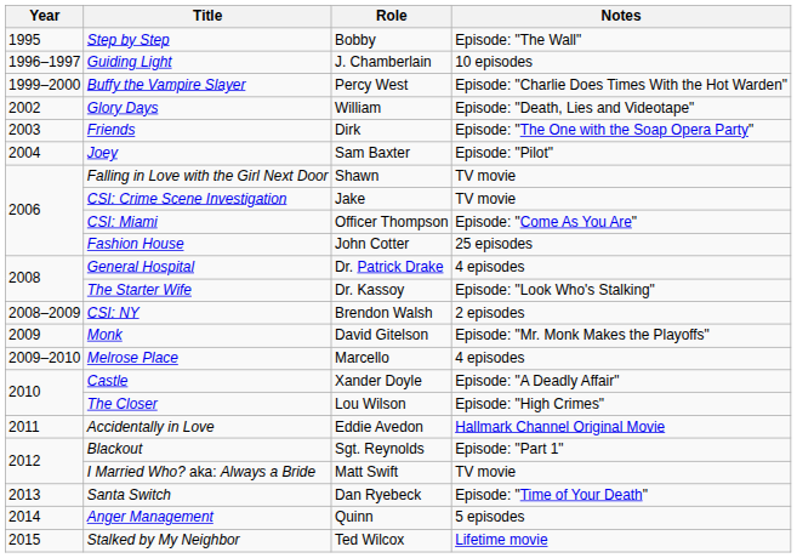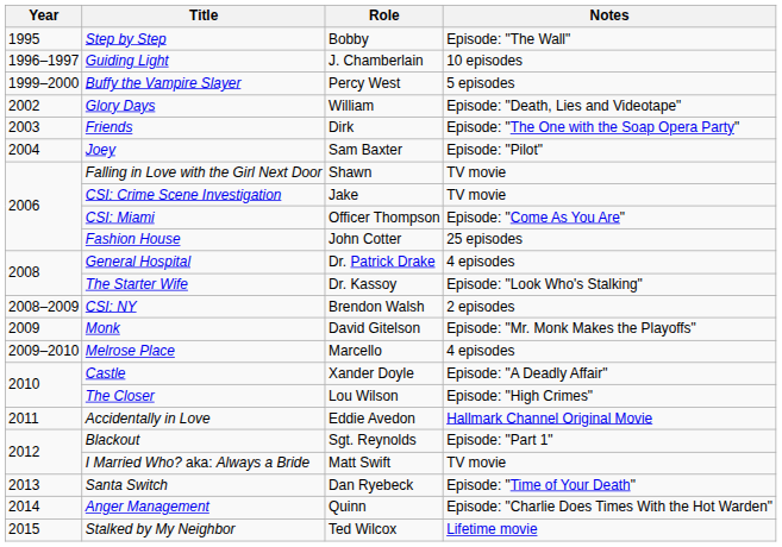 <table class="wikitable sortable">
 <tr>
 <th>Year</th>
 <th>Title</th>
 <th>Role</th>
 <th class="unsortable">Notes</th>
 </tr>
 <tr>
 <td>1995</td>
 <td><em><a href='#'>Step by Step</a></em></td>
 <td>Bobby</td>
 <td>Episode: "The Wall"</td>
 </tr>
 <tr>
 <td>1996–1997</td>
 <td><em><a href='#'>Guiding Light</a></em></td>
 <td>J. Chamberlain</td>
 <td>10 episodes</td>
 </tr>
 <tr>
 <td>1999–2000</td>
 <td><em><a href='#'>Buffy the Vampire Slayer</a></em></td>
 <td>Percy West</td>
-<td>Episode: "Charlie Does Times With the Hot Warden"</td>
+<td>5 episodes</td>
 </tr>
 <tr>
 <td>2002</td>
 <td><em><a href='#'>Glory Days</a></em></td>
 <td>William</td>
 <td>Episode: "Death, Lies and Videotape"</td>
 </tr>
 <tr>
 <td>2003</td>
 <td><em><a href='#'>Friends</a></em></td>
 <td>Dirk</td>
 <td>Episode: "<a href='#'>The One with the Soap Opera Party</a>"</td>
 </tr>
 <tr>
 <td>2004</td>
 <td><em><a href='#'>Joey</a></em></td>
 <td>Sam Baxter</td>
 <td>Episode: "Pilot"</td>
 </tr>
 <tr>
 <td rowspan="4">2006</td>
 <td><em>Falling in Love with the Girl Next Door</em></td>
 <td>Shawn</td>
 <td>TV movie</td>
 </tr>
 <tr>
 <td><em><a href='#'>CSI: Crime Scene Investigation</a></em></td>
 <td>Jake</td>
 <td>TV movie</td>
 </tr>
 <tr>
 <td><em><a href='#'>CSI: Miami</a></em></td>
 <td>Officer Thompson</td>
 <td>Episode: "<a href='#'>Come As You Are</a>"</td>
 </tr>
 <tr>
 <td><em><a href='#'>Fashion House</a></em></td>
 <td>John Cotter</td>
 <td>25 episodes</td>
 </tr>
 <tr>
 <td rowspan="2">2008</td>
 <td><em><a href='#'>General Hospital</a></em></td>
 <td>Dr. <a href='#'>Patrick Drake</a></td>
 <td>4 episodes</td>
 </tr>
 <tr>
 <td><em><a href='#'>The Starter Wife</a></em></td>
 <td>Dr. Kassoy</td>
 <td>Episode: "Look Who's Stalking"</td>
 </tr>
 <tr>
 <td>2008–2009</td>
 <td><em><a href='#'>CSI: NY</a></em></td>
 <td>Brendon Walsh</td>
 <td>2 episodes</td>
 </tr>
 <tr>
 <td>2009</td>
 <td><em><a href='#'>Monk</a></em></td>
 <td>David Gitelson</td>
 <td>Episode: "Mr. Monk Makes the Playoffs"</td>
 </tr>
 <tr>
 <td>2009–2010</td>
 <td><em><a href='#'>Melrose Place</a></em></td>
 <td>Marcello</td>
 <td>4 episodes</td>
 </tr>
 <tr>
 <td rowspan="2">2010</td>
 <td><em><a href='#'>Castle</a></em></td>
 <td>Xander Doyle</td>
 <td>Episode: "A Deadly Affair"</td>
 </tr>
 <tr>
 <td><em><a href='#'>The Closer</a></em></td>
 <td>Lou Wilson</td>
 <td>Episode: "High Crimes"</td>
 </tr>
 <tr>
 <td>2011</td>
 <td><em>Accidentally in Love</em></td>
 <td>Eddie Avedon</td>
 <td><a href='#'>Hallmark Channel Original Movie</a></td>
 </tr>
 <tr>
 <td rowspan="2">2012</td>
 <td><em>Blackout</em></td>
 <td>Sgt. Reynolds</td>
 <td>Episode: "Part 1"</td>
 </tr>
 <tr>
 <td><em>I Married Who?</em> aka: <em>Always a Bride</em></td>
 <td>Matt Swift</td>
 <td>TV movie</td>
 </tr>
 <tr>
 <td>2013</td>
 <td><em>Santa Switch</em></td>
 <td>Dan Ryebeck</td>
 <td>Episode: "<a href='#'>Time of Your Death</a>"</td>
 </tr>
 <tr>
 <td>2014</td>
 <td><em><a href='#'>Anger Management</a></em></td>
 <td>Quinn</td>
-<td>5 episodes</td>
+<td>Episode: "Charlie Does Times With the Hot Warden"</td>
 </tr>
 <tr>
 <td>2015</td>
 <td><em>Stalked by My Neighbor</em></td>
 <td>Ted Wilcox</td>
 <td><a href='#'>Lifetime movie</a></td>
 </tr>
 </table>
